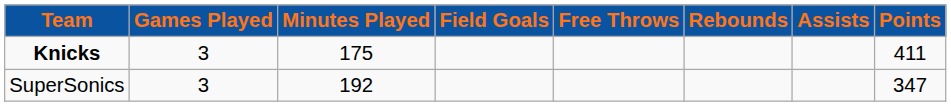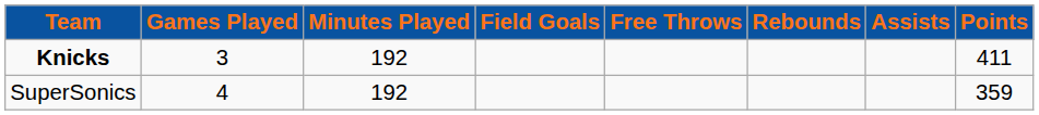 <table class="wikitable">
 <tr>
 <th style="color:#FF7518; background:#0953a0;">Team</th>
 <th style="color:#FF7518; background:#0953a0;">Games Played</th>
 <th style="color:#FF7518; background:#0953a0;">Minutes Played</th>
 <th style="color:#FF7518; background:#0953a0;">Field Goals</th>
 <th style="color:#FF7518; background:#0953a0;">Free Throws</th>
 <th style="color:#FF7518; background:#0953a0;">Rebounds</th>
 <th style="color:#FF7518; background:#0953a0;">Assists</th>
 <th style="color:#FF7518; background:#0953a0;">Points</th>
 </tr>
 <tr align="center">
 <td><strong>Knicks</strong></td>
 <td>3</td>
-<td>175</td>
+<td>192</td>
 <td></td>
 <td></td>
 <td></td>
 <td></td>
 <td>411</td>
 </tr>
 <tr align="center">
 <td>SuperSonics</td>
-<td>3</td>
+<td>4</td>
 <td>192</td>
 <td></td>
 <td></td>
 <td></td>
 <td></td>
-<td>347</td>
+<td>359</td>
 </tr>
 </table>
